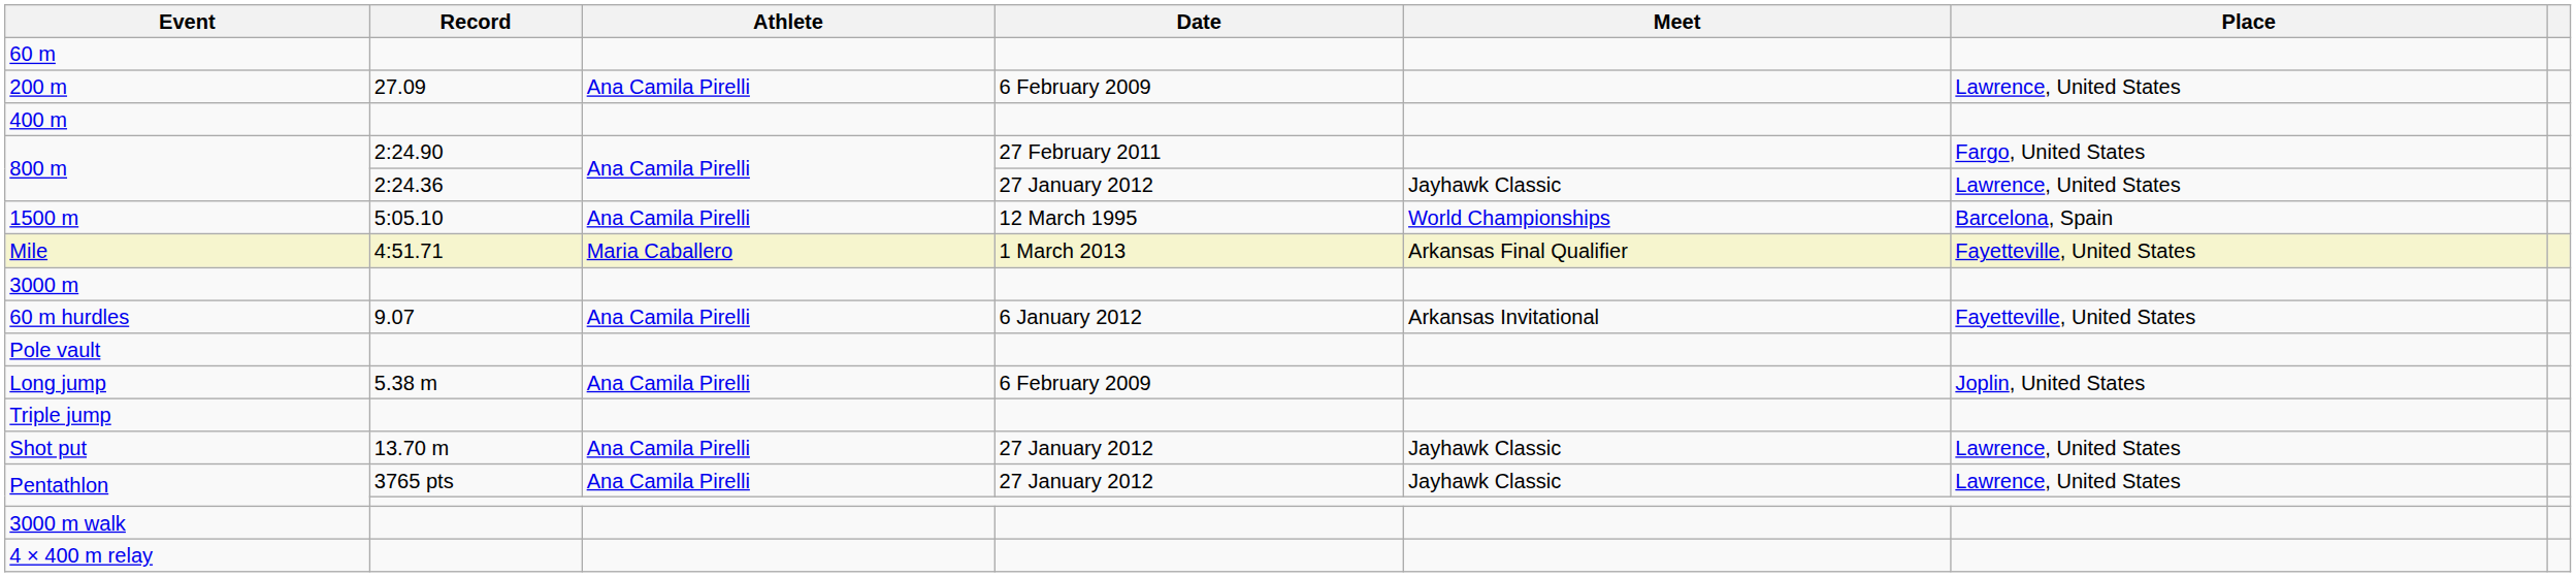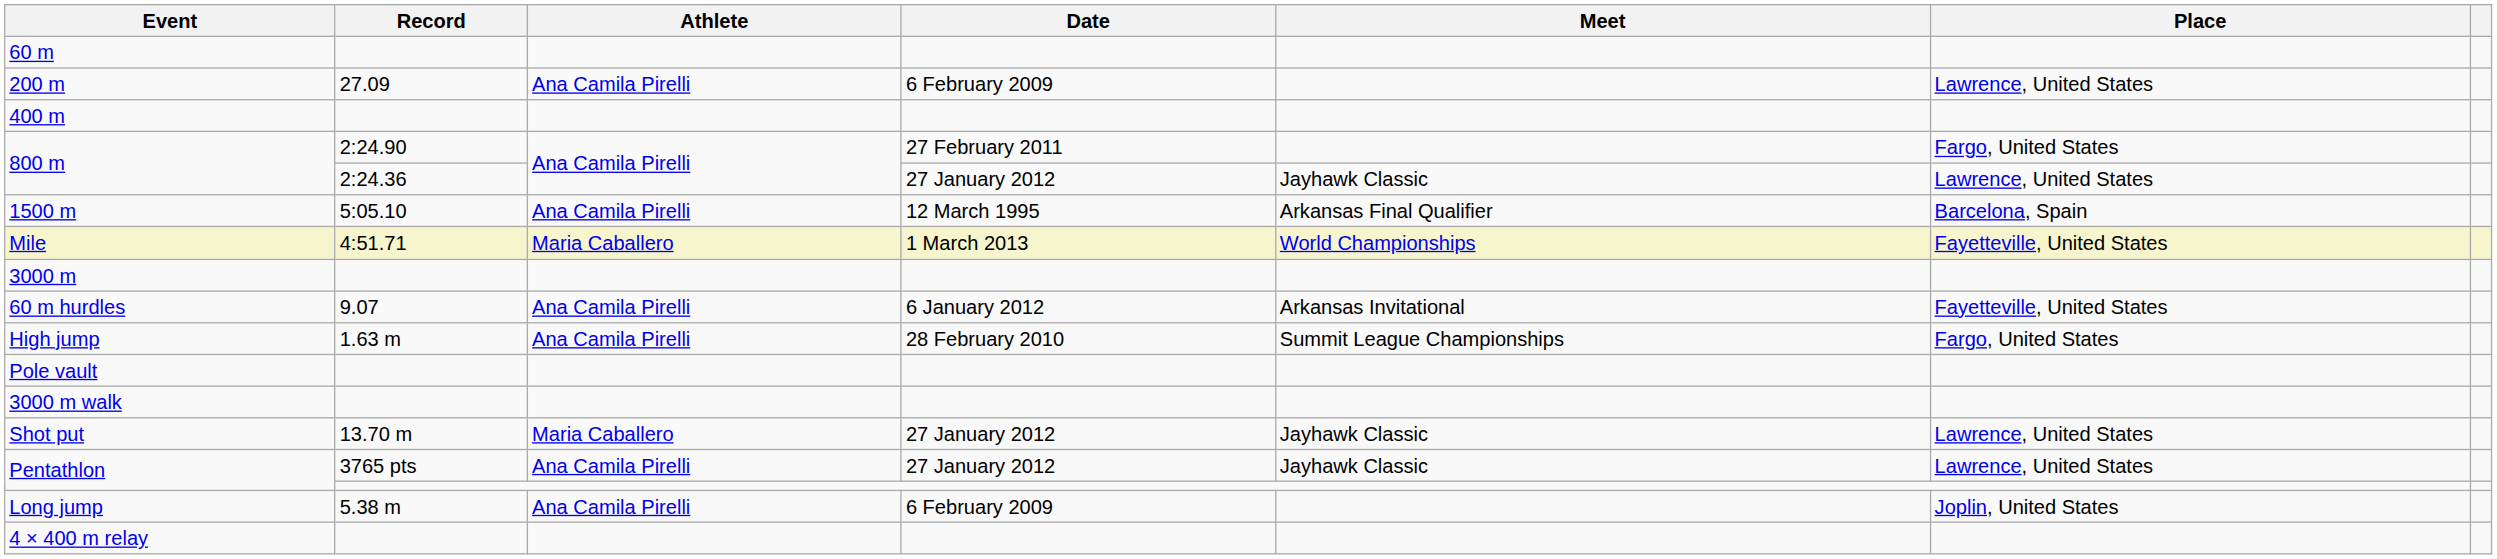 <table class="wikitable" style="font-size:95%; width: 95%;">
 <tr>
 <th>Event</th>
 <th>Record</th>
 <th>Athlete</th>
 <th>Date</th>
 <th>Meet</th>
 <th>Place</th>
 <th></th>
 </tr>
 <tr>
 <td><a href='#'>60 m</a></td>
 <td></td>
 <td></td>
 <td></td>
 <td></td>
 <td></td>
 <td></td>
 </tr>
 <tr>
 <td><a href='#'>200 m</a></td>
 <td>27.09</td>
 <td><a href='#'>Ana Camila Pirelli</a></td>
 <td>6 February 2009</td>
 <td></td>
 <td><a href='#'>Lawrence</a>, United States</td>
 <td></td>
 </tr>
 <tr>
 <td><a href='#'>400 m</a></td>
 <td></td>
 <td></td>
 <td></td>
 <td></td>
 <td></td>
 <td></td>
 </tr>
 <tr>
 <td rowspan=2><a href='#'>800 m</a></td>
 <td>2:24.90</td>
 <td rowspan=2><a href='#'>Ana Camila Pirelli</a></td>
 <td>27 February 2011</td>
 <td></td>
 <td><a href='#'>Fargo</a>, United States</td>
 <td></td>
 </tr>
 <tr>
 <td>2:24.36 </td>
 <td>27 January 2012</td>
 <td>Jayhawk Classic</td>
 <td><a href='#'>Lawrence</a>, United States</td>
 <td></td>
 </tr>
 <tr>
 <td><a href='#'>1500 m</a></td>
 <td>5:05.10</td>
 <td><a href='#'>Ana Camila Pirelli</a></td>
 <td>12 March 1995</td>
-<td><a href='#'>World Championships</a></td>
+<td>Arkansas Final Qualifier</td>
 <td><a href='#'>Barcelona</a>, Spain</td>
 <td></td>
 </tr>
 <tr style="background:#f6F5CE;">
 <td><a href='#'>Mile</a></td>
 <td>4:51.71</td>
 <td><a href='#'>Maria Caballero</a></td>
 <td>1 March 2013</td>
-<td>Arkansas Final Qualifier</td>
+<td><a href='#'>World Championships</a></td>
 <td><a href='#'>Fayetteville</a>, United States</td>
 <td></td>
 </tr>
 <tr>
 <td><a href='#'>3000 m</a></td>
 <td></td>
 <td></td>
 <td></td>
 <td></td>
 <td></td>
 <td></td>
 </tr>
 <tr>
 <td><a href='#'>60 m hurdles</a></td>
 <td>9.07</td>
 <td><a href='#'>Ana Camila Pirelli</a></td>
 <td>6 January 2012</td>
 <td>Arkansas Invitational</td>
 <td><a href='#'>Fayetteville</a>, United States</td>
 <td></td>
 </tr>
 <tr>
+<td><a href='#'>High jump</a></td>
+<td>1.63 m</td>
+<td><a href='#'>Ana Camila Pirelli</a></td>
+<td>28 February 2010</td>
+<td>Summit League Championships</td>
+<td><a href='#'>Fargo</a>, United States</td>
+<td></td>
+</tr>
+<tr>
 <td><a href='#'>Pole vault</a></td>
 <td></td>
 <td></td>
 <td></td>
 <td></td>
 <td></td>
 <td></td>
 </tr>
 <tr>
-<td><a href='#'>Long jump</a></td>
-<td>5.38 m</td>
-<td><a href='#'>Ana Camila Pirelli</a></td>
-<td>6 February 2009</td>
-<td></td>
-<td><a href='#'>Joplin</a>, United States</td>
-<td></td>
-</tr>
-<tr>
-<td><a href='#'>Triple jump</a></td>
+<td><a href='#'>3000 m walk</a></td>
 <td></td>
 <td></td>
 <td></td>
 <td></td>
 <td></td>
 <td></td>
 </tr>
 <tr>
 <td><a href='#'>Shot put</a></td>
 <td>13.70 m</td>
-<td><a href='#'>Ana Camila Pirelli</a></td>
+<td><a href='#'>Maria Caballero</a></td>
 <td>27 January 2012</td>
 <td>Jayhawk Classic</td>
 <td><a href='#'>Lawrence</a>, United States</td>
 <td></td>
 </tr>
 <tr>
 <td rowspan=2><a href='#'>Pentathlon</a></td>
 <td>3765 pts </td>
 <td><a href='#'>Ana Camila Pirelli</a></td>
 <td>27 January 2012</td>
 <td>Jayhawk Classic</td>
 <td><a href='#'>Lawrence</a>, United States</td>
 <td></td>
 </tr>
 <tr>
 <td colspan=5></td>
 <td></td>
 </tr>
 <tr>
-<td><a href='#'>3000 m walk</a></td>
+<td><a href='#'>Long jump</a></td>
+<td>5.38 m</td>
+<td><a href='#'>Ana Camila Pirelli</a></td>
+<td>6 February 2009</td>
 <td></td>
-<td></td>
-<td></td>
-<td></td>
-<td></td>
+<td><a href='#'>Joplin</a>, United States</td>
 <td></td>
 </tr>
 <tr>
 <td><a href='#'>4 × 400 m relay</a></td>
 <td></td>
 <td></td>
 <td></td>
 <td></td>
 <td></td>
 <td></td>
 </tr>
 </table>
